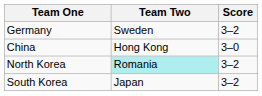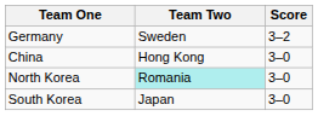 <table class="wikitable">
 <tr>
 <th width=150>Team One</th>
 <th width=150>Team Two</th>
 <th width=50>Score</th>
 </tr>
 <tr>
 <td>Germany</td>
 <td>Sweden</td>
 <td>3–2</td>
 </tr>
 <tr>
 <td>China</td>
 <td>Hong Kong</td>
 <td>3–0</td>
 </tr>
 <tr>
 <td>North Korea</td>
 <td style="background: paleturquoise;">Romania</td>
-<td>3–2</td>
+<td>3–0</td>
 </tr>
 <tr>
 <td>South Korea</td>
 <td>Japan</td>
-<td>3–2</td>
+<td>3–0</td>
 </tr>
 </table>
